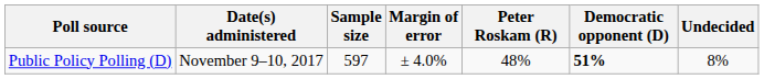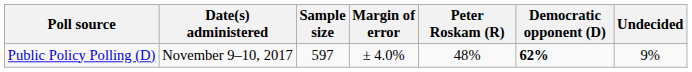 <table class="wikitable">
 <tr>
 <th>Poll source</th>
 <th>Date(s)<br>administered</th>
 <th>Sample<br>size</th>
 <th>Margin of<br>error</th>
 <th style="width:100px;">Peter<br>Roskam (R)</th>
 <th style="width:100px;">Democratic<br>opponent (D)</th>
 <th>Undecided</th>
 </tr>
 <tr>
 <td><a href='#'>Public Policy Polling (D)</a></td>
 <td align=center>November 9–10, 2017</td>
 <td align=center>597</td>
 <td align=center>± 4.0%</td>
 <td align=center>48%</td>
-<td><strong>51%</strong></td>
-<td align=center>8%</td>
+<td><strong>62%</strong></td>
+<td align=center>9%</td>
 </tr>
 </table>
